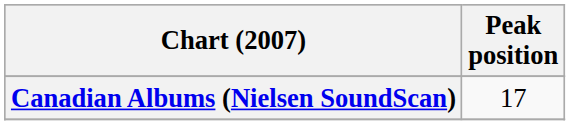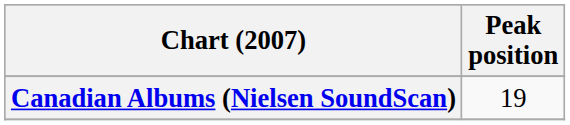 <table class="wikitable sortable plainrowheaders" style="text-align:center">
 <tr>
 <th scope="col">Chart (2007)</th>
 <th scope="col">Peak<br>position</th>
 </tr>
 <tr>
 </tr>
 <tr>
 </tr>
 <tr>
 </tr>
 <tr>
 </tr>
 <tr>
 <th scope="row"><a href='#'>Canadian Albums</a> (<a href='#'>Nielsen SoundScan</a>)</th>
-<td>17</td>
+<td>19</td>
 </tr>
 <tr>
 </tr>
 <tr>
 </tr>
 <tr>
 </tr>
 <tr>
 </tr>
 <tr>
 </tr>
 <tr>
 </tr>
 <tr>
 </tr>
 <tr>
 </tr>
 <tr>
 </tr>
 <tr>
 </tr>
 <tr>
 </tr>
 <tr>
 </tr>
 </table>
